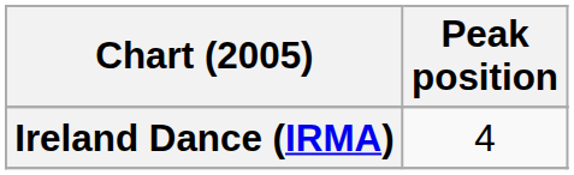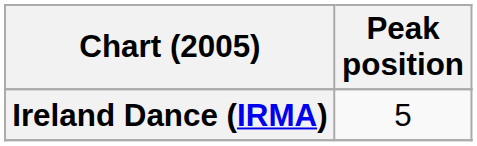 <table class="wikitable sortable plainrowheaders" style="text-align:center">
 <tr>
 <th>Chart (2005)</th>
 <th>Peak<br>position</th>
 </tr>
 <tr>
 </tr>
 <tr>
 </tr>
 <tr>
 </tr>
 <tr>
 <th scope="row">Ireland Dance (<a href='#'>IRMA</a>)</th>
-<td>4</td>
+<td>5</td>
 </tr>
 <tr>
 </tr>
 <tr>
 </tr>
 <tr>
 </tr>
 <tr>
 </tr>
 <tr>
 </tr>
 <tr>
 </tr>
 <tr>
 </tr>
 </table>
